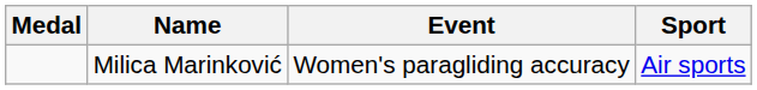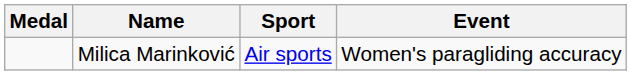 <table class="wikitable sortable" style="font-size: 95%;">
 <tr>
 <th>Medal</th>
 <th>Name</th>
+<th>Sport</th>
 <th>Event</th>
-<th>Sport</th>
 </tr>
 <tr>
 <td></td>
 <td>Milica Marinković</td>
+<td><a href='#'>Air sports</a></td>
 <td>Women's paragliding accuracy</td>
-<td><a href='#'>Air sports</a></td>
 </tr>
 </table>
